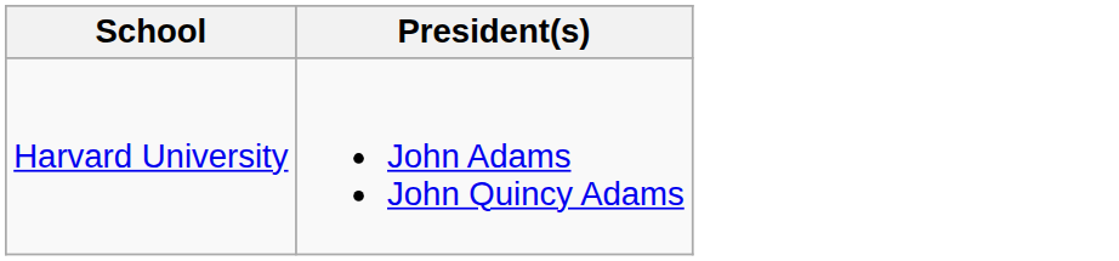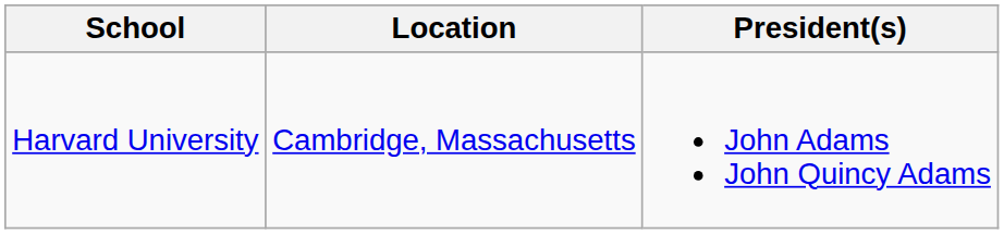 <table class="wikitable">
 <tr>
 <th>School</th>
+<th>Location</th>
 <th>President(s)</th>
 </tr>
 <tr>
 <td nowrap><a href='#'>Harvard University</a></td>
+<td><a href='#'>Cambridge, Massachusetts</a></td>
 <td><br><ul><li><a href='#'>John Adams</a></li><li><a href='#'>John Quincy Adams</a></li></ul></td>
 </tr>
 </table>
